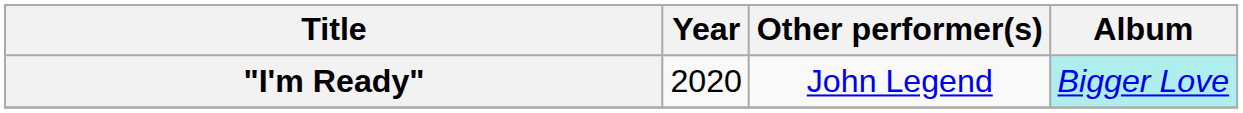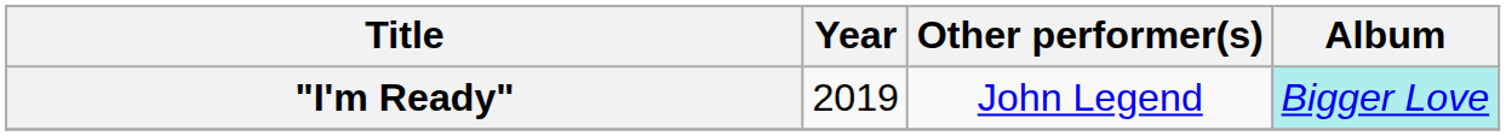 <table class="wikitable plainrowheaders" style="text-align:center;">
 <tr>
 <th scope="col" style="width:20em;">Title</th>
 <th scope="col">Year</th>
 <th scope="col">Other performer(s)</th>
 <th scope="col">Album</th>
 </tr>
 <tr>
 <th scope="row">"I'm Ready"</th>
-<td>2020</td>
+<td>2019</td>
 <td><a href='#'>John Legend</a></td>
 <td style="background: paleturquoise;"><em><a href='#'>Bigger Love</a></em></td>
 </tr>
 <tr>
 </tr>
 </table>
